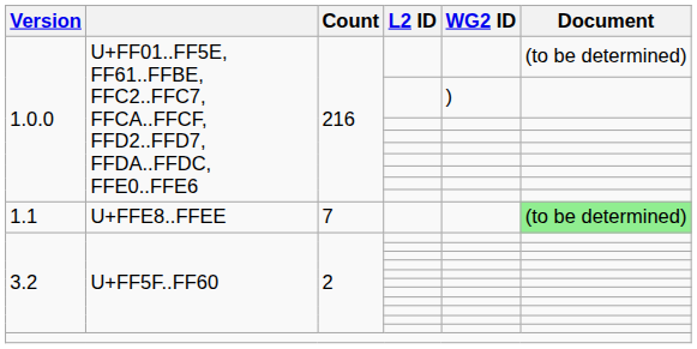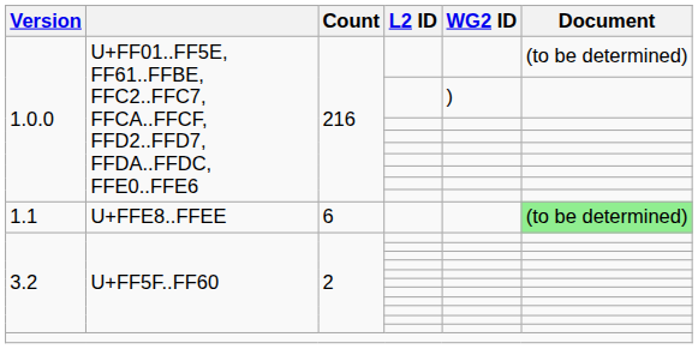 <table class="wikitable collapsible sticky-header">
 <tr>
 <th><a href='#'>Version</a></th>
 <th></th>
 <th>Count</th>
 <th><a href='#'>L2</a> ID</th>
 <th><a href='#'>WG2</a> ID</th>
 <th>Document</th>
 </tr>
 <tr>
 <td rowspan="9">1.0.0</td>
 <td rowspan="9" width="180">U+FF01..FF5E, FF61..FFBE, FFC2..FFC7, FFCA..FFCF, FFD2..FFD7, FFDA..FFDC, FFE0..FFE6</td>
 <td rowspan="9">216</td>
 <td></td>
 <td></td>
 <td>(to be determined)</td>
 </tr>
 <tr>
 <td></td>
 <td> )</td>
 <td></td>
 </tr>
 <tr>
 <td></td>
 <td></td>
 <td></td>
 </tr>
 <tr>
 <td></td>
 <td></td>
 <td></td>
 </tr>
 <tr>
 <td></td>
 <td></td>
 <td></td>
 </tr>
 <tr>
 <td></td>
 <td></td>
 <td></td>
 </tr>
 <tr>
 <td></td>
 <td></td>
 <td></td>
 </tr>
 <tr>
 <td></td>
 <td></td>
 <td></td>
 </tr>
 <tr>
 <td></td>
 <td></td>
 <td></td>
 </tr>
 <tr>
 <td>1.1</td>
 <td>U+FFE8..FFEE</td>
-<td>7</td>
+<td>6</td>
 <td></td>
 <td></td>
 <td style="background: lightgreen;">(to be determined)</td>
 </tr>
 <tr>
 <td rowspan="11">3.2</td>
 <td rowspan="11">U+FF5F..FF60</td>
 <td rowspan="11">2</td>
 <td></td>
 <td></td>
 <td></td>
 </tr>
 <tr>
 <td></td>
 <td></td>
 <td></td>
 </tr>
 <tr>
 <td></td>
 <td></td>
 <td></td>
 </tr>
 <tr>
 <td></td>
 <td></td>
 <td></td>
 </tr>
 <tr>
 <td></td>
 <td></td>
 <td></td>
 </tr>
 <tr>
 <td></td>
 <td></td>
 <td></td>
 </tr>
 <tr>
 <td></td>
 <td></td>
 <td></td>
 </tr>
 <tr>
 <td></td>
 <td></td>
 <td></td>
 </tr>
 <tr>
 <td></td>
 <td></td>
 <td></td>
 </tr>
 <tr>
 <td></td>
 <td></td>
 <td></td>
 </tr>
 <tr>
 <td></td>
 <td></td>
 <td></td>
 </tr>
 <tr class="sortbottom">
 <td colspan="6"></td>
 </tr>
 </table>
